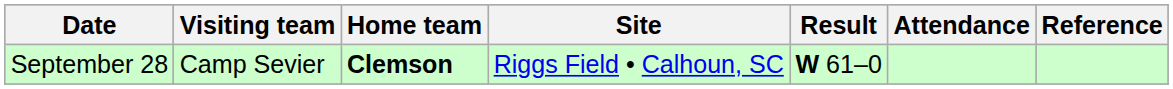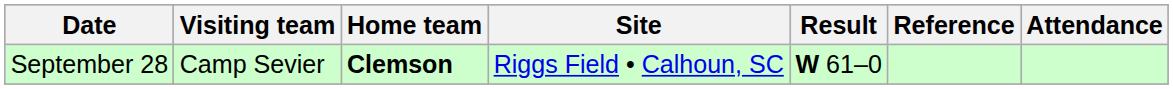 <table class="wikitable" style="font-size:95%;">
 <tr>
 <th>Date</th>
 <th>Visiting team</th>
 <th>Home team</th>
 <th>Site</th>
 <th>Result</th>
+<th class="unsortable">Reference</th>
 <th>Attendance</th>
-<th class="unsortable">Reference</th>
 </tr>
 <tr bgcolor=ccffcc>
 <td>September 28</td>
 <td>Camp Sevier</td>
 <td><strong>Clemson</strong></td>
 <td><a href='#'>Riggs Field</a> • <a href='#'>Calhoun, SC</a></td>
 <td><strong>W</strong> 61–0</td>
 <td></td>
 <td></td>
 </tr>
 </table>
